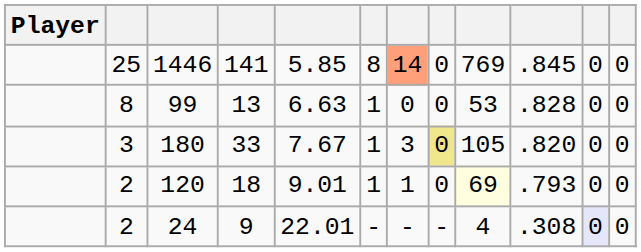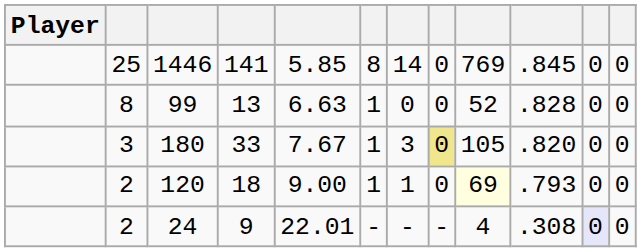 <table class="wikitable sortable" style="text-align:center;">
 <tr>
 <th>Player</th>
 <th></th>
 <th></th>
 <th></th>
 <th></th>
 <th></th>
 <th></th>
 <th></th>
 <th></th>
 <th></th>
 <th></th>
 <th></th>
 </tr>
 <tr>
 <td></td>
 <td>25</td>
 <td>1446</td>
 <td>141</td>
 <td>5.85</td>
 <td>8</td>
-<td style="background: lightsalmon;">14</td>
+<td>14</td>
 <td>0</td>
 <td>769</td>
 <td>.845</td>
 <td>0</td>
 <td>0</td>
 </tr>
 <tr>
 <td></td>
 <td>8</td>
 <td>99</td>
 <td>13</td>
 <td>6.63</td>
 <td>1</td>
 <td>0</td>
 <td>0</td>
-<td>53</td>
+<td>52</td>
 <td>.828</td>
 <td>0</td>
 <td>0</td>
 </tr>
 <tr>
 <td></td>
 <td>3</td>
 <td>180</td>
 <td>33</td>
 <td>7.67</td>
 <td>1</td>
 <td>3</td>
 <td style="background: khaki;">0</td>
 <td>105</td>
 <td>.820</td>
 <td>0</td>
 <td>0</td>
 </tr>
 <tr>
 <td></td>
 <td>2</td>
 <td>120</td>
 <td>18</td>
-<td>9.01</td>
+<td>9.00</td>
 <td>1</td>
 <td>1</td>
 <td>0</td>
 <td style="background: lightyellow;">69</td>
 <td>.793</td>
 <td>0</td>
 <td>0</td>
 </tr>
 <tr>
 <td></td>
 <td>2</td>
 <td>24</td>
 <td>9</td>
 <td>22.01</td>
 <td>-</td>
 <td>-</td>
 <td>-</td>
 <td>4</td>
 <td>.308</td>
 <td style="background: lavender;">0</td>
 <td>0</td>
 </tr>
 </table>
